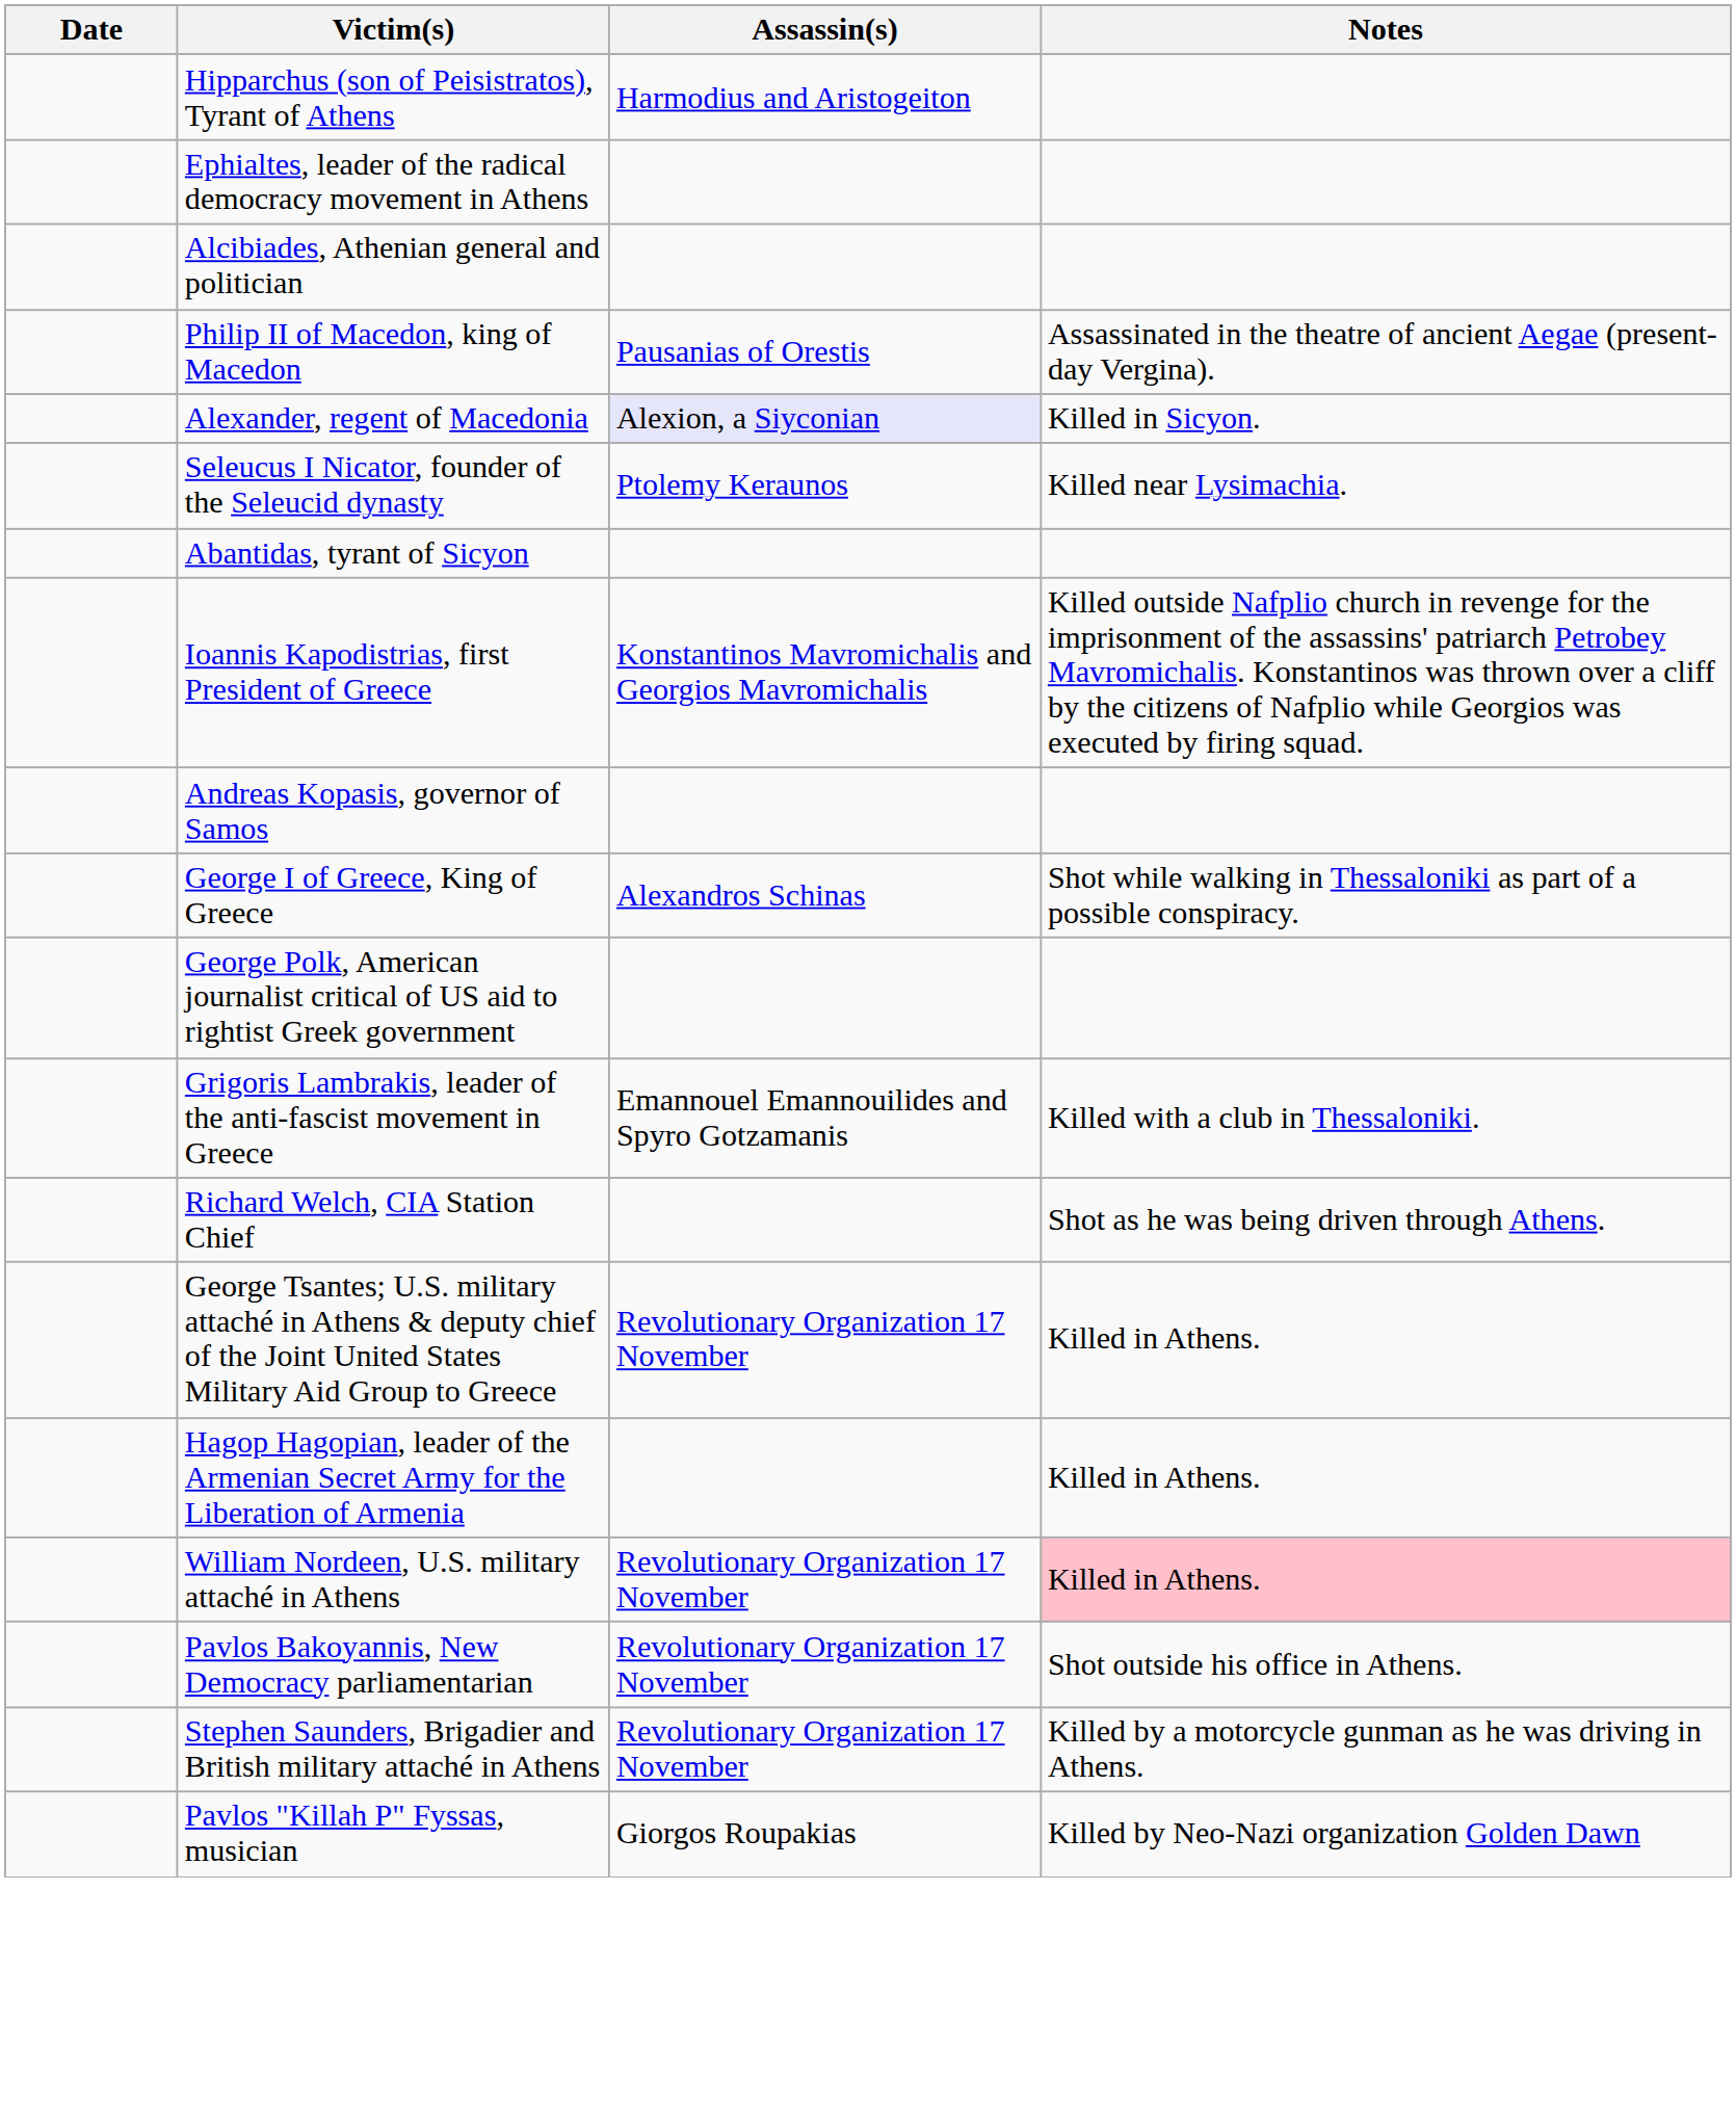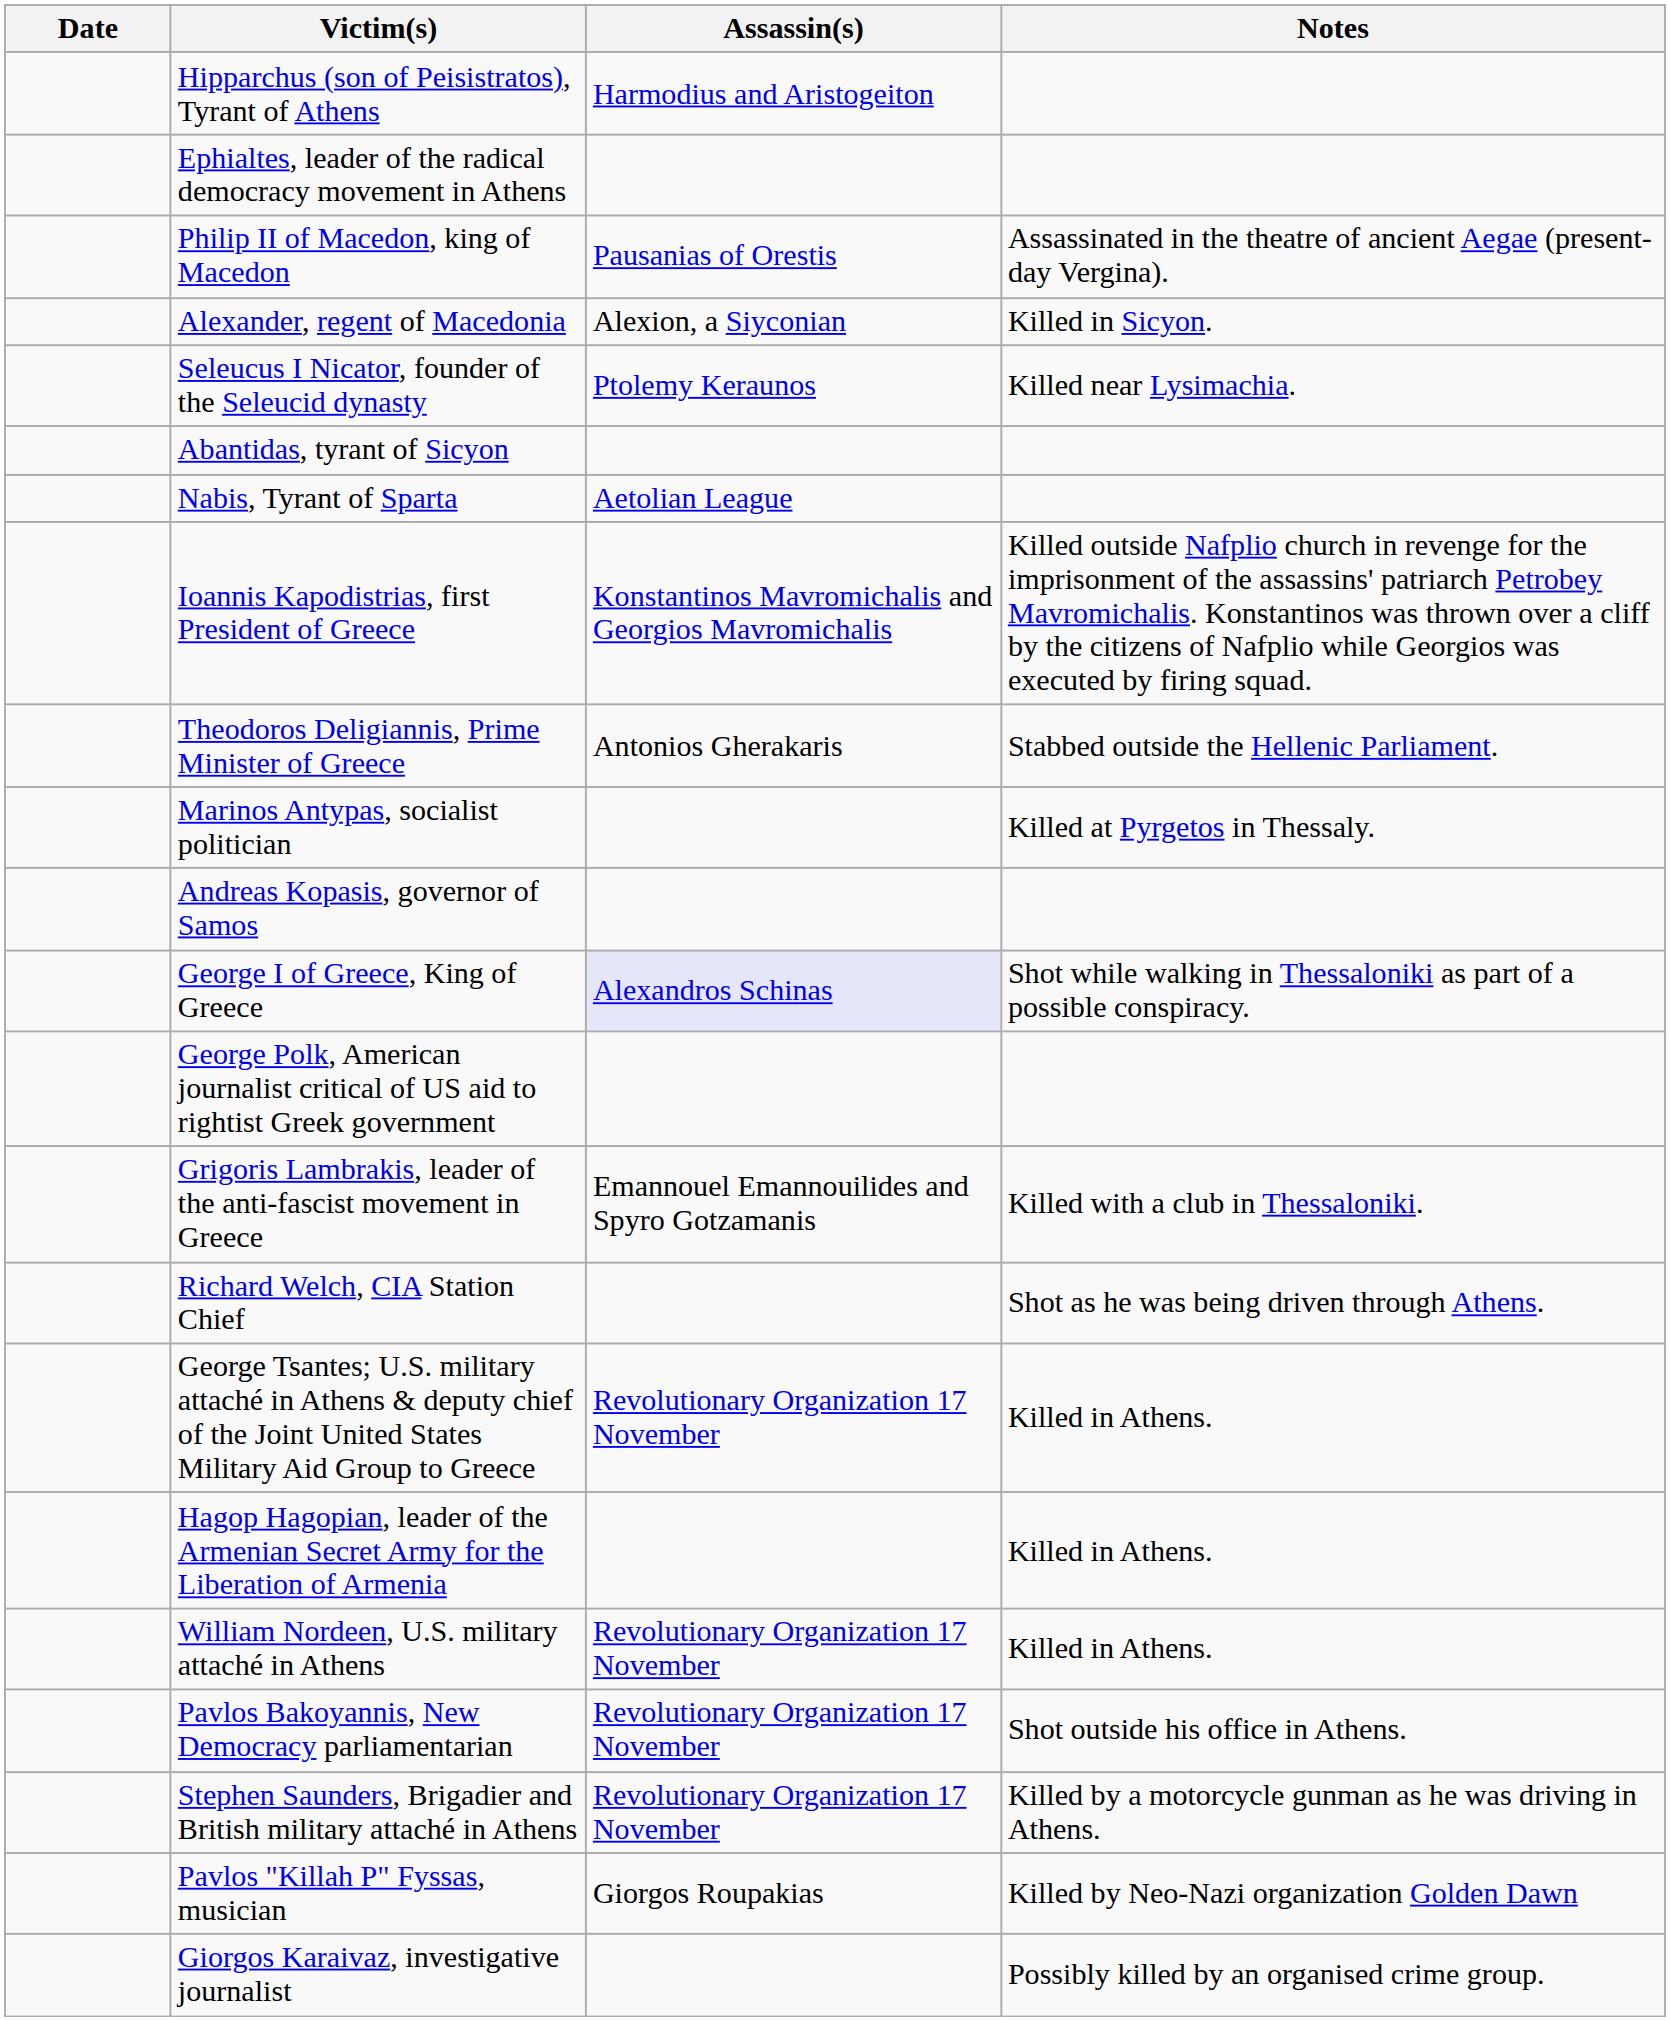 <table class="wikitable sortable" style="width:100%">
 <tr>
 <th style="width:10%">Date</th>
 <th style="width:25%">Victim(s)</th>
 <th style="width:25%">Assassin(s)</th>
 <th style="width:40%">Notes</th>
 </tr>
 <tr>
 <td></td>
 <td><a href='#'>Hipparchus (son of Peisistratos)</a>, Tyrant of <a href='#'>Athens</a></td>
 <td><a href='#'>Harmodius and Aristogeiton</a></td>
 <td></td>
 </tr>
 <tr>
 <td></td>
 <td><a href='#'>Ephialtes</a>, leader of the radical democracy movement in Athens</td>
 <td></td>
 <td></td>
 </tr>
 <tr>
 <td></td>
-<td><a href='#'>Alcibiades</a>, Athenian general and politician</td>
-<td></td>
-<td></td>
-</tr>
-<tr>
-<td></td>
 <td><a href='#'>Philip II of Macedon</a>, king of <a href='#'>Macedon</a></td>
 <td><a href='#'>Pausanias of Orestis</a></td>
 <td>Assassinated in the theatre of ancient <a href='#'>Aegae</a> (present-day Vergina).</td>
 </tr>
 <tr>
 <td></td>
 <td><a href='#'>Alexander</a>, <a href='#'>regent</a> of <a href='#'>Macedonia</a></td>
-<td style="background: lavender;">Alexion, a <a href='#'>Siyconian</a></td>
+<td>Alexion, a <a href='#'>Siyconian</a></td>
 <td>Killed in <a href='#'>Sicyon</a>.</td>
 </tr>
 <tr>
 <td></td>
 <td><a href='#'>Seleucus I Nicator</a>, founder of the <a href='#'>Seleucid dynasty</a></td>
 <td><a href='#'>Ptolemy Keraunos</a></td>
 <td>Killed near <a href='#'>Lysimachia</a>.</td>
 </tr>
 <tr>
 <td></td>
 <td><a href='#'>Abantidas</a>, tyrant of <a href='#'>Sicyon</a></td>
 <td></td>
 <td></td>
 </tr>
 <tr>
 <td></td>
+<td><a href='#'>Nabis</a>, Tyrant of <a href='#'>Sparta</a></td>
+<td><a href='#'>Aetolian League</a></td>
+<td></td>
+</tr>
+<tr>
+<td></td>
 <td><a href='#'>Ioannis Kapodistrias</a>, first <a href='#'>President of Greece</a></td>
 <td><a href='#'>Konstantinos Mavromichalis</a> and <a href='#'>Georgios Mavromichalis</a></td>
 <td>Killed outside <a href='#'>Nafplio</a> church in revenge for the imprisonment of the assassins' patriarch <a href='#'>Petrobey Mavromichalis</a>. Konstantinos was thrown over a cliff by the citizens of Nafplio while Georgios was executed by firing squad.</td>
+</tr>
+<tr>
+<td></td>
+<td><a href='#'>Theodoros Deligiannis</a>, <a href='#'>Prime Minister of Greece</a></td>
+<td>Antonios Gherakaris</td>
+<td>Stabbed outside the <a href='#'>Hellenic Parliament</a>.</td>
+</tr>
+<tr>
+<td></td>
+<td><a href='#'>Marinos Antypas</a>, socialist politician</td>
+<td></td>
+<td>Killed at <a href='#'>Pyrgetos</a> in Thessaly.</td>
 </tr>
 <tr>
 <td></td>
 <td><a href='#'>Andreas Kopasis</a>, governor of <a href='#'>Samos</a></td>
 <td></td>
 <td></td>
 </tr>
 <tr>
 <td></td>
 <td><a href='#'>George I of Greece</a>, King of Greece</td>
-<td><a href='#'>Alexandros Schinas</a></td>
+<td style="background: lavender;"><a href='#'>Alexandros Schinas</a></td>
 <td>Shot while walking in <a href='#'>Thessaloniki</a> as part of a possible conspiracy.</td>
 </tr>
 <tr>
 <td></td>
 <td><a href='#'>George Polk</a>, American journalist critical of US aid to rightist Greek government</td>
 <td></td>
 <td></td>
 </tr>
 <tr>
 <td></td>
 <td><a href='#'>Grigoris Lambrakis</a>, leader of the anti-fascist movement in Greece</td>
 <td>Emannouel Emannouilides and Spyro Gotzamanis</td>
 <td>Killed with a club in <a href='#'>Thessaloniki</a>.</td>
 </tr>
 <tr>
 <td></td>
 <td><a href='#'>Richard Welch</a>, <a href='#'>CIA</a> Station Chief</td>
 <td></td>
 <td>Shot as he was being driven through <a href='#'>Athens</a>.</td>
 </tr>
 <tr>
 <td></td>
 <td>George Tsantes; U.S. military attaché in Athens & deputy chief of the Joint United States Military Aid Group to Greece</td>
 <td><a href='#'>Revolutionary Organization 17 November</a></td>
 <td>Killed in Athens.</td>
 </tr>
 <tr>
 <td></td>
 <td><a href='#'>Hagop Hagopian</a>, leader of the <a href='#'>Armenian Secret Army for the Liberation of Armenia</a></td>
 <td></td>
 <td>Killed in Athens.</td>
 </tr>
 <tr>
 <td></td>
 <td><a href='#'>William Nordeen</a>, U.S. military attaché in Athens</td>
 <td><a href='#'>Revolutionary Organization 17 November</a></td>
-<td style="background: pink;">Killed in Athens.</td>
+<td>Killed in Athens.</td>
 </tr>
 <tr>
 <td></td>
 <td><a href='#'>Pavlos Bakoyannis</a>, <a href='#'>New Democracy</a> parliamentarian</td>
 <td><a href='#'>Revolutionary Organization 17 November</a></td>
 <td>Shot outside his office in Athens.</td>
 </tr>
 <tr>
 <td></td>
 <td><a href='#'>Stephen Saunders</a>, Brigadier and British military attaché in Athens</td>
 <td><a href='#'>Revolutionary Organization 17 November</a></td>
 <td>Killed by a motorcycle gunman as he was driving in Athens.</td>
 </tr>
 <tr>
 <td></td>
 <td><a href='#'>Pavlos "Killah P" Fyssas</a>, musician</td>
 <td>Giorgos Roupakias</td>
 <td>Killed by Neo-Nazi organization <a href='#'>Golden Dawn</a></td>
 </tr>
+<tr>
+<td></td>
+<td><a href='#'>Giorgos Karaivaz</a>, investigative journalist</td>
+<td></td>
+<td>Possibly killed by an organised crime group.</td>
+</tr>
 </table>
